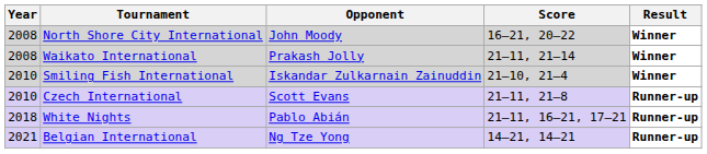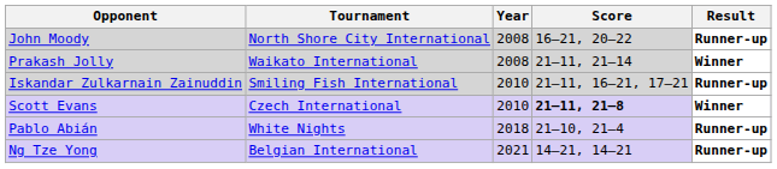 <table class="sortable wikitable" style="font-size: 90%;">
 <tr>
+<th>Opponent</th>
+<th>Tournament</th>
 <th>Year</th>
-<th>Tournament</th>
-<th>Opponent</th>
 <th>Score</th>
 <th>Result</th>
 </tr>
 <tr style="background:#D5D5D5">
+<td align="left"> <a href='#'>John Moody</a></td>
+<td align="left"><a href='#'>North Shore City International</a></td>
 <td align="center">2008</td>
-<td align="left"><a href='#'>North Shore City International</a></td>
-<td align="left"> <a href='#'>John Moody</a></td>
 <td align="left">16–21, 20–22</td>
-<td style="text-align:left; background:white"> <strong>Winner</strong></td>
+<td style="text-align:left; background:white"> <strong>Runner-up</strong></td>
 </tr>
 <tr style="background:#D5D5D5">
+<td align="left"> <a href='#'>Prakash Jolly</a></td>
+<td align="left"><a href='#'>Waikato International</a></td>
 <td align="center">2008</td>
-<td align="left"><a href='#'>Waikato International</a></td>
-<td align="left"> <a href='#'>Prakash Jolly</a></td>
 <td align="left">21–11, 21–14</td>
 <td style="text-align:left; background:white"> <strong>Winner</strong></td>
 </tr>
 <tr style="background:#D5D5D5">
+<td align="left"> <a href='#'>Iskandar Zulkarnain Zainuddin</a></td>
+<td align="left"><a href='#'>Smiling Fish International</a></td>
 <td align="center">2010</td>
-<td align="left"><a href='#'>Smiling Fish International</a></td>
-<td align="left"> <a href='#'>Iskandar Zulkarnain Zainuddin</a></td>
-<td align="left">21–10, 21–4</td>
-<td style="text-align:left; background:white"> <strong>Winner</strong></td>
-</tr>
-<tr style="background:#D8CEF6">
-<td align="center">2010</td>
-<td align="left"><a href='#'>Czech International</a></td>
-<td align="left"> <a href='#'>Scott Evans</a></td>
-<td align="left">21–11, 21–8</td>
-<td style="text-align:left; background:white"> <strong>Runner-up</strong></td>
-</tr>
-<tr style="background:#D8CEF6">
-<td align="center">2018</td>
-<td align="left"><a href='#'>White Nights</a></td>
-<td align="left"> <a href='#'>Pablo Abián</a></td>
 <td align="left">21–11, 16–21, 17–21</td>
 <td style="text-align:left; background:white"> <strong>Runner-up</strong></td>
 </tr>
 <tr style="background:#D8CEF6">
+<td align="left"> <a href='#'>Scott Evans</a></td>
+<td align="left"><a href='#'>Czech International</a></td>
+<td align="center">2010</td>
+<td align="left"><strong>21–11, 21–8</strong></td>
+<td style="text-align:left; background:white"> <strong>Winner</strong></td>
+</tr>
+<tr style="background:#D8CEF6">
+<td align="left"> <a href='#'>Pablo Abián</a></td>
+<td align="left"><a href='#'>White Nights</a></td>
+<td align="center">2018</td>
+<td align="left">21–10, 21–4</td>
+<td style="text-align:left; background:white"> <strong>Runner-up</strong></td>
+</tr>
+<tr style="background:#D8CEF6">
+<td align="left"> <a href='#'>Ng Tze Yong</a></td>
+<td align="left"><a href='#'>Belgian International</a></td>
 <td align="center">2021</td>
-<td align="left"><a href='#'>Belgian International</a></td>
-<td align="left"> <a href='#'>Ng Tze Yong</a></td>
 <td align="left">14–21, 14–21</td>
 <td style="text-align:left; background:white"> <strong>Runner-up</strong></td>
 </tr>
 </table>
